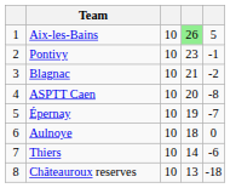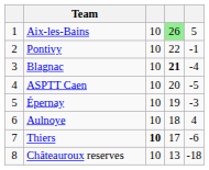 <table class="wikitable" style="text-align: center;">
 <tr>
 <th width=20></th>
 <th width=165>Team</th>
 <th width=20></th>
 <th width=20></th>
 <th width=20></th>
 </tr>
 <tr>
 <td>1</td>
 <td align="left"><a href='#'>Aix-les-Bains</a></td>
 <td>10</td>
 <td style="background: lightgreen;">26</td>
 <td>5</td>
 </tr>
 <tr>
 <td>2</td>
 <td align="left"><a href='#'>Pontivy</a></td>
 <td>10</td>
-<td>23</td>
+<td>22</td>
 <td>-1</td>
 </tr>
 <tr>
 <td>3</td>
 <td align="left"><a href='#'>Blagnac</a></td>
 <td>10</td>
-<td>21</td>
-<td>-2</td>
+<td><strong>21</strong></td>
+<td>-4</td>
 </tr>
 <tr>
 <td>4</td>
 <td align="left"><a href='#'>ASPTT Caen</a></td>
 <td>10</td>
 <td>20</td>
-<td>-8</td>
+<td>-5</td>
 </tr>
 <tr>
 <td>5</td>
 <td align="left"><a href='#'>Épernay</a></td>
 <td>10</td>
 <td>19</td>
-<td>-7</td>
+<td>-3</td>
 </tr>
 <tr>
 <td>6</td>
 <td align="left"><a href='#'>Aulnoye</a></td>
 <td>10</td>
 <td>18</td>
-<td>0</td>
+<td>4</td>
 </tr>
 <tr>
 <td>7</td>
 <td align="left"><a href='#'>Thiers</a></td>
-<td>10</td>
-<td>14</td>
+<td><strong>10</strong></td>
+<td>17</td>
 <td>-6</td>
 </tr>
 <tr>
 <td>8</td>
 <td align="left"><a href='#'>Châteauroux</a> reserves</td>
 <td>10</td>
 <td>13</td>
 <td>-18</td>
 </tr>
 </table>
